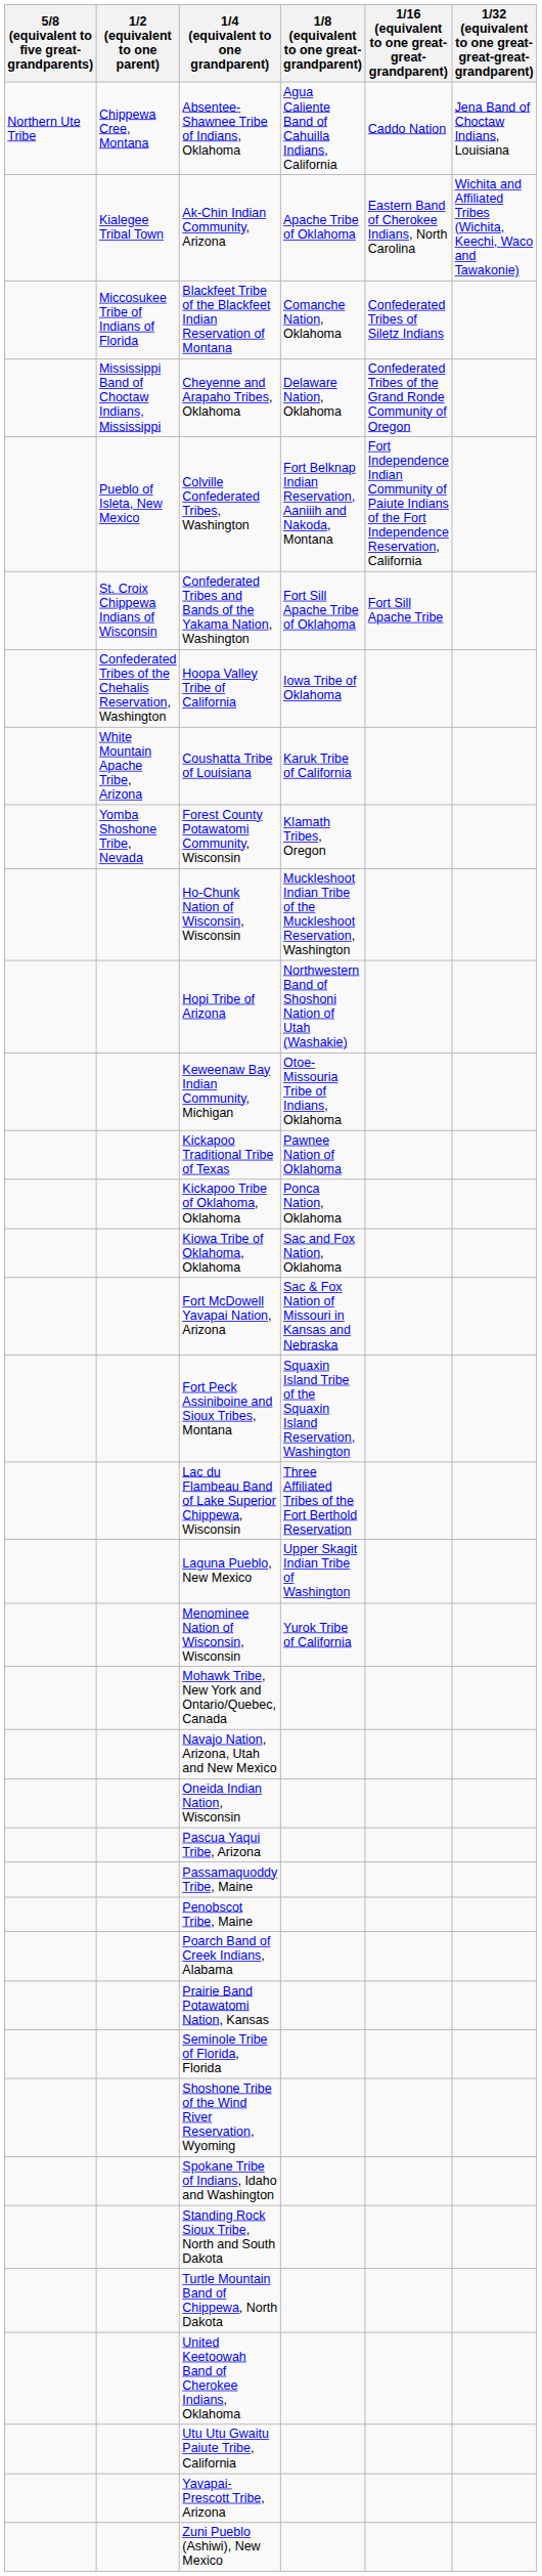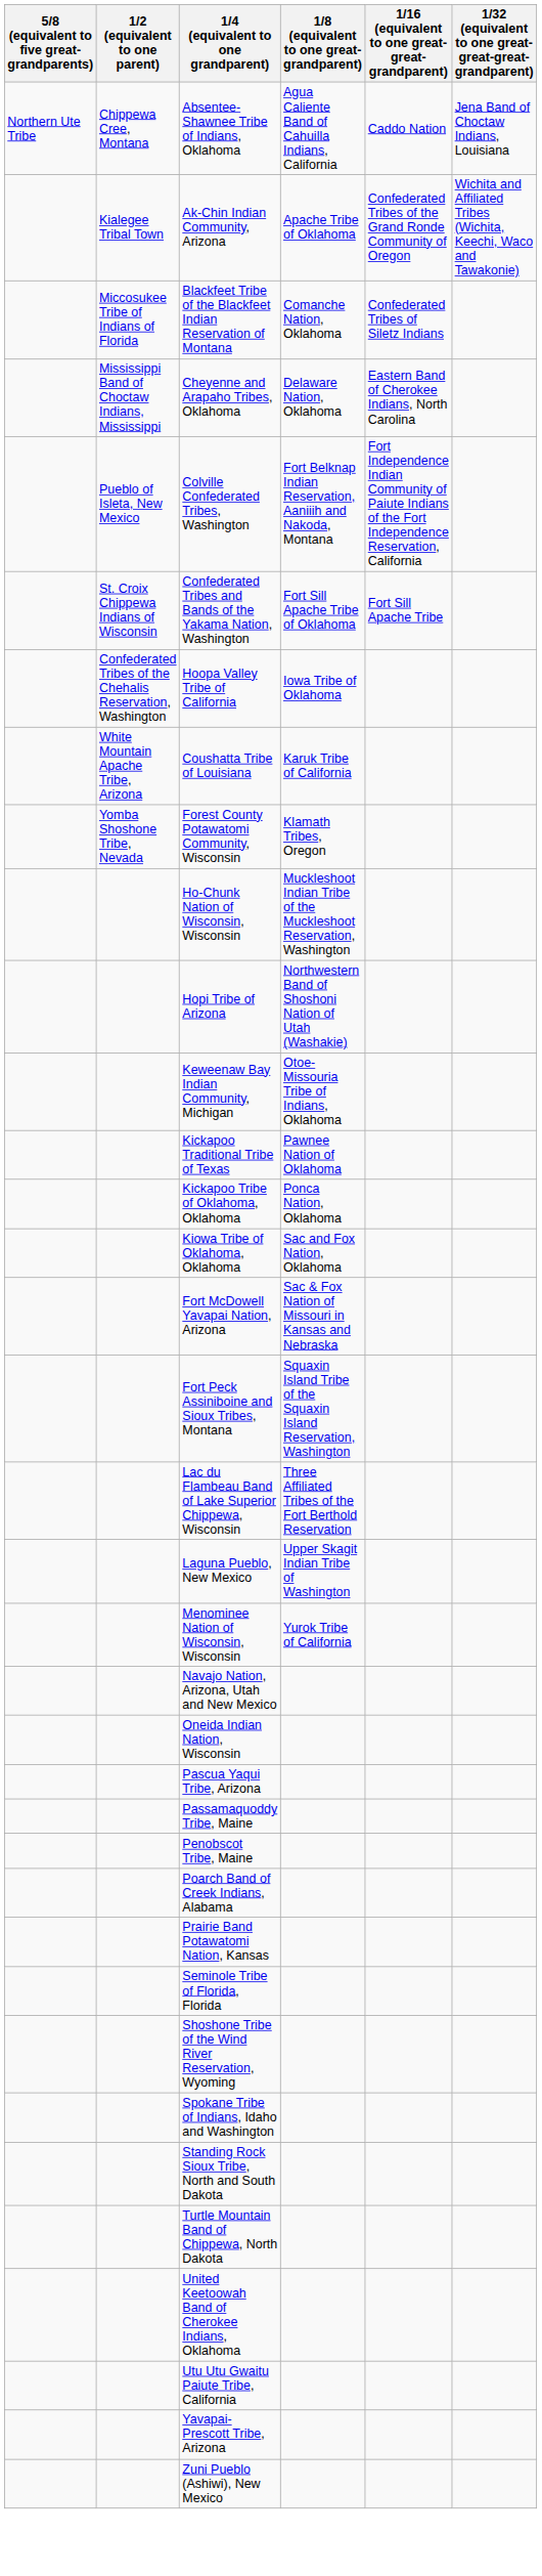 <table class="wikitable">
 <tr>
 <th>5/8<br>(equivalent to five great-grandparents)</th>
 <th>1/2<br>(equivalent to one parent)</th>
 <th>1/4<br>(equivalent to one grandparent)</th>
 <th>1/8<br>(equivalent to one great-grandparent)</th>
 <th>1/16<br>(equivalent to one great-great-grandparent)</th>
 <th>1/32<br>(equivalent to one great-great-great-grandparent)</th>
 </tr>
 <tr>
 <td><a href='#'>Northern Ute Tribe</a></td>
 <td><a href='#'>Chippewa Cree</a>, <a href='#'>Montana</a></td>
 <td><a href='#'>Absentee-Shawnee Tribe of Indians</a>, Oklahoma</td>
 <td><a href='#'>Agua Caliente Band of Cahuilla Indians</a>, California</td>
 <td><a href='#'>Caddo Nation</a></td>
 <td><a href='#'>Jena Band of Choctaw Indians</a>, Louisiana</td>
 </tr>
 <tr>
 <td></td>
 <td><a href='#'>Kialegee Tribal Town</a></td>
 <td><a href='#'>Ak-Chin Indian Community</a>, Arizona</td>
 <td><a href='#'>Apache Tribe of Oklahoma</a></td>
-<td><a href='#'>Eastern Band of Cherokee Indians</a>, North Carolina</td>
+<td><a href='#'>Confederated Tribes of the Grand Ronde Community of Oregon</a></td>
 <td><a href='#'>Wichita and Affiliated Tribes (Wichita, Keechi, Waco and Tawakonie)</a></td>
 </tr>
 <tr>
 <td></td>
 <td><a href='#'>Miccosukee Tribe of Indians of Florida</a></td>
 <td><a href='#'>Blackfeet Tribe of the Blackfeet Indian Reservation of Montana</a></td>
 <td><a href='#'>Comanche Nation</a>, Oklahoma</td>
 <td><a href='#'>Confederated Tribes of Siletz Indians</a></td>
 <td></td>
 </tr>
 <tr>
 <td></td>
 <td><a href='#'>Mississippi Band of Choctaw Indians, Mississippi</a></td>
 <td><a href='#'>Cheyenne and Arapaho Tribes</a>, Oklahoma</td>
 <td><a href='#'>Delaware Nation</a>, Oklahoma</td>
-<td><a href='#'>Confederated Tribes of the Grand Ronde Community of Oregon</a></td>
+<td><a href='#'>Eastern Band of Cherokee Indians</a>, North Carolina</td>
 <td></td>
 </tr>
 <tr>
 <td></td>
 <td><a href='#'>Pueblo of Isleta, New Mexico</a></td>
 <td><a href='#'>Colville Confederated Tribes</a>, Washington</td>
 <td><a href='#'>Fort Belknap Indian Reservation, Aaniiih and Nakoda</a>, Montana</td>
 <td><a href='#'>Fort Independence Indian Community of Paiute Indians of the Fort Independence Reservation</a>, California</td>
 <td></td>
 </tr>
 <tr>
 <td></td>
 <td><a href='#'>St. Croix Chippewa Indians of Wisconsin</a></td>
 <td><a href='#'>Confederated Tribes and Bands of the Yakama Nation</a>, Washington</td>
 <td><a href='#'>Fort Sill Apache Tribe of Oklahoma</a></td>
 <td><a href='#'>Fort Sill Apache Tribe</a></td>
 <td></td>
 </tr>
 <tr>
 <td></td>
 <td><a href='#'>Confederated Tribes of the Chehalis Reservation</a>, Washington</td>
 <td><a href='#'>Hoopa Valley Tribe of California</a></td>
 <td><a href='#'>Iowa Tribe of Oklahoma</a></td>
 <td></td>
 </tr>
 <tr>
 <td></td>
 <td><a href='#'>White Mountain Apache Tribe</a>, <a href='#'>Arizona</a></td>
 <td><a href='#'>Coushatta Tribe of Louisiana</a></td>
 <td><a href='#'>Karuk Tribe of California</a></td>
 <td></td>
 <td></td>
 </tr>
 <tr>
 <td></td>
 <td><a href='#'>Yomba Shoshone Tribe</a>, <a href='#'>Nevada</a></td>
 <td><a href='#'>Forest County Potawatomi Community</a>, Wisconsin</td>
 <td><a href='#'>Klamath Tribes</a>, Oregon</td>
 <td></td>
 <td></td>
 </tr>
 <tr>
 <td></td>
 <td></td>
 <td><a href='#'>Ho-Chunk Nation of Wisconsin</a>, Wisconsin</td>
 <td><a href='#'>Muckleshoot Indian Tribe of the Muckleshoot Reservation</a>, Washington</td>
 <td></td>
 <td></td>
 </tr>
 <tr>
 <td></td>
 <td></td>
 <td><a href='#'>Hopi Tribe of Arizona</a></td>
 <td><a href='#'>Northwestern Band of Shoshoni Nation of Utah (Washakie)</a></td>
 <td></td>
 <td></td>
 </tr>
 <tr>
 <td></td>
 <td></td>
 <td><a href='#'>Keweenaw Bay Indian Community</a>, Michigan</td>
 <td><a href='#'>Otoe-Missouria Tribe of Indians</a>, Oklahoma</td>
 <td></td>
 <td></td>
 </tr>
 <tr>
 <td></td>
 <td></td>
 <td><a href='#'>Kickapoo Traditional Tribe of Texas</a></td>
 <td><a href='#'>Pawnee Nation of Oklahoma</a></td>
 <td></td>
 <td></td>
 </tr>
 <tr>
 <td></td>
 <td></td>
 <td><a href='#'>Kickapoo Tribe of Oklahoma</a>, Oklahoma</td>
 <td><a href='#'>Ponca Nation</a>, Oklahoma</td>
 <td></td>
 <td></td>
 </tr>
 <tr>
 <td></td>
 <td></td>
 <td><a href='#'>Kiowa Tribe of Oklahoma</a>, Oklahoma</td>
 <td><a href='#'>Sac and Fox Nation</a>, Oklahoma</td>
 <td></td>
 <td></td>
 </tr>
 <tr>
 <td></td>
 <td></td>
 <td><a href='#'>Fort McDowell Yavapai Nation</a>, Arizona</td>
 <td><a href='#'>Sac & Fox Nation of Missouri in Kansas and Nebraska</a></td>
 <td></td>
 <td></td>
 </tr>
 <tr>
 <td></td>
 <td></td>
 <td><a href='#'>Fort Peck Assiniboine and Sioux Tribes</a>, Montana</td>
 <td><a href='#'>Squaxin Island Tribe of the Squaxin Island Reservation, Washington</a></td>
 <td></td>
 <td></td>
 </tr>
 <tr>
 <td></td>
 <td></td>
 <td><a href='#'>Lac du Flambeau Band of Lake Superior Chippewa</a>, Wisconsin</td>
 <td><a href='#'>Three Affiliated Tribes of the Fort Berthold Reservation</a></td>
 <td></td>
 <td></td>
 </tr>
 <tr>
 <td></td>
 <td></td>
 <td><a href='#'>Laguna Pueblo</a>, New Mexico</td>
 <td><a href='#'>Upper Skagit Indian Tribe of Washington</a></td>
 <td></td>
 <td></td>
 </tr>
 <tr>
 <td></td>
 <td></td>
 <td><a href='#'>Menominee Nation of Wisconsin</a>, Wisconsin</td>
 <td><a href='#'>Yurok Tribe of California</a></td>
 <td></td>
 <td></td>
 </tr>
 <tr>
 <td></td>
 <td></td>
-<td><a href='#'>Mohawk Tribe</a>, New York and Ontario/Quebec, Canada</td>
-<td></td>
-<td></td>
-<td></td>
-</tr>
-<tr>
-<td></td>
-<td></td>
 <td><a href='#'>Navajo Nation</a>, Arizona, Utah and New Mexico</td>
 <td></td>
 <td></td>
 <td></td>
 </tr>
 <tr>
 <td></td>
 <td></td>
 <td><a href='#'>Oneida Indian Nation</a>, Wisconsin</td>
 <td></td>
 <td></td>
 <td></td>
 </tr>
 <tr>
 <td></td>
 <td></td>
 <td><a href='#'>Pascua Yaqui Tribe</a>, Arizona</td>
 <td></td>
 <td></td>
 <td></td>
 </tr>
 <tr>
 <td></td>
 <td></td>
 <td><a href='#'>Passamaquoddy Tribe</a>, Maine</td>
 <td></td>
 <td></td>
 <td></td>
 </tr>
 <tr>
 <td></td>
 <td></td>
 <td><a href='#'>Penobscot Tribe</a>, Maine</td>
 <td></td>
 <td></td>
 <td></td>
 </tr>
 <tr>
 <td></td>
 <td></td>
 <td><a href='#'>Poarch Band of Creek Indians</a>, Alabama</td>
 <td></td>
 <td></td>
 <td></td>
 </tr>
 <tr>
 <td></td>
 <td></td>
 <td><a href='#'>Prairie Band Potawatomi Nation</a>, Kansas</td>
 <td></td>
 <td></td>
 <td></td>
 </tr>
 <tr>
 <td></td>
 <td></td>
 <td><a href='#'>Seminole Tribe of Florida</a>, Florida</td>
 <td></td>
 <td></td>
 <td></td>
 </tr>
 <tr>
 <td></td>
 <td></td>
 <td><a href='#'>Shoshone Tribe of the Wind River Reservation</a>, Wyoming</td>
 <td></td>
 <td></td>
 <td></td>
 </tr>
 <tr>
 <td></td>
 <td></td>
 <td><a href='#'>Spokane Tribe of Indians</a>, Idaho and Washington</td>
 <td></td>
 <td></td>
 <td></td>
 </tr>
 <tr>
 <td></td>
 <td></td>
 <td><a href='#'>Standing Rock Sioux Tribe</a>, North and South Dakota</td>
 <td></td>
 <td></td>
 <td></td>
 </tr>
 <tr>
 <td></td>
 <td></td>
 <td><a href='#'>Turtle Mountain Band of Chippewa</a>, North Dakota</td>
 <td></td>
 <td></td>
 <td></td>
 </tr>
 <tr>
 <td></td>
 <td></td>
 <td><a href='#'>United Keetoowah Band of Cherokee Indians</a>, Oklahoma</td>
 <td></td>
 <td></td>
 <td></td>
 </tr>
 <tr>
 <td></td>
 <td></td>
 <td><a href='#'>Utu Utu Gwaitu Paiute Tribe</a>, California</td>
 <td></td>
 <td></td>
 <td></td>
 </tr>
 <tr>
 <td></td>
 <td></td>
 <td><a href='#'>Yavapai-Prescott Tribe</a>, Arizona</td>
 <td></td>
 <td></td>
 <td></td>
 </tr>
 <tr>
 <td></td>
 <td></td>
 <td><a href='#'>Zuni Pueblo</a> (Ashiwi), New Mexico</td>
 <td></td>
 <td></td>
 <td></td>
 </tr>
 </table>
